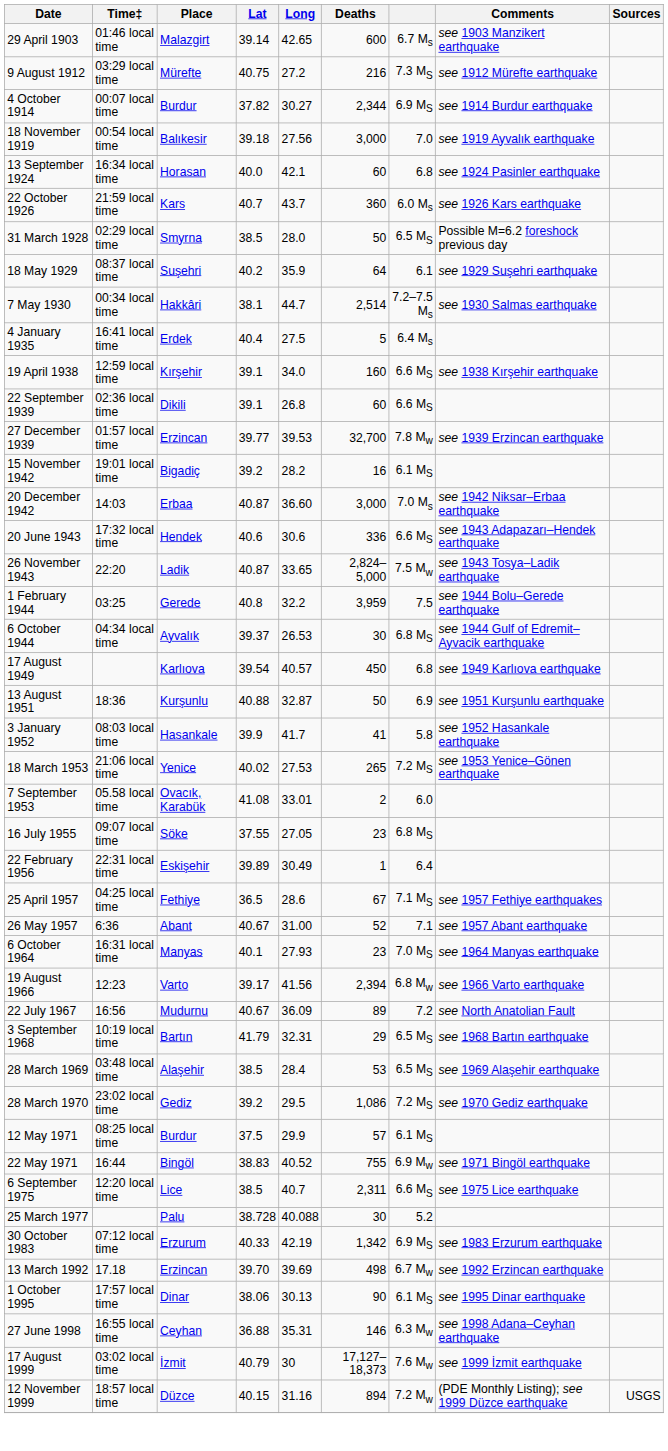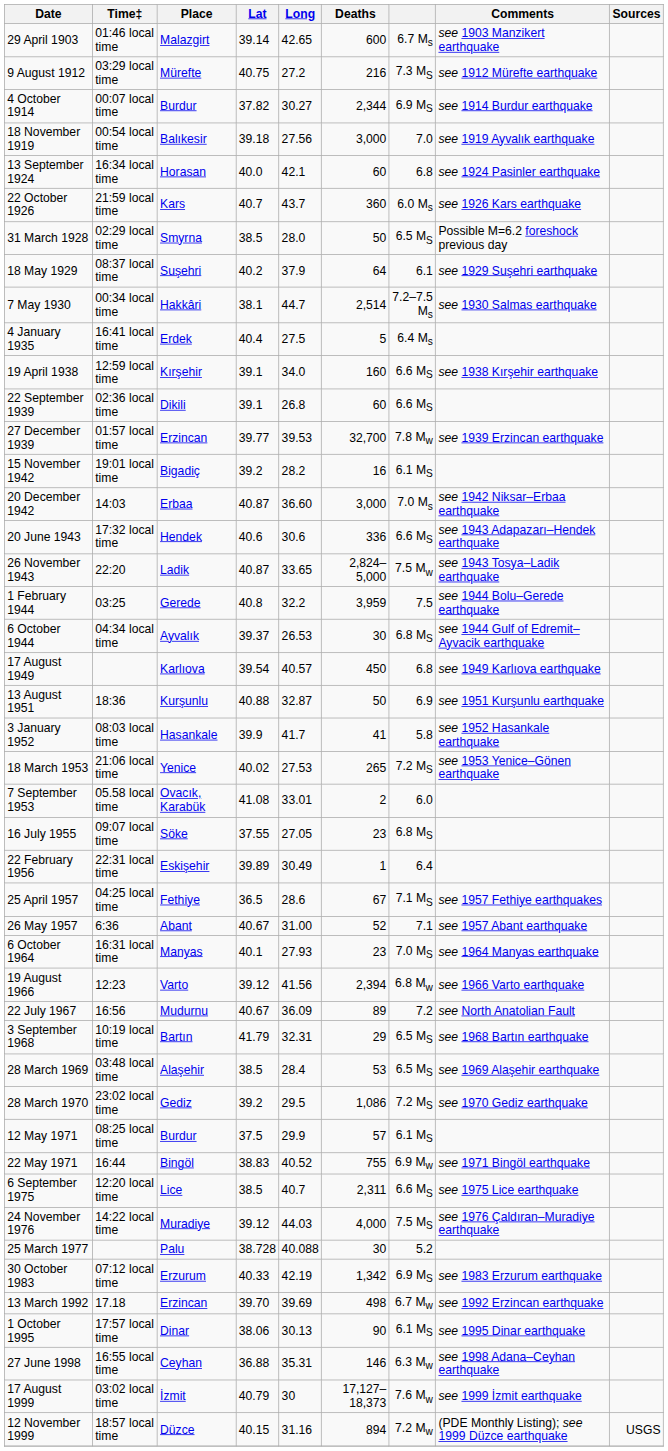 <table class="wikitable sortable">
 <tr>
 <th>Date</th>
 <th>Time‡</th>
 <th>Place</th>
 <th><a href='#'>Lat</a></th>
 <th><a href='#'>Long</a></th>
 <th data-sort-type=number>Deaths</th>
 <th></th>
 <th>Comments</th>
 <th>Sources<br></th>
 </tr>
 <tr>
 <td>29 April 1903</td>
 <td>01:46 local time</td>
 <td><a href='#'>Malazgirt</a></td>
 <td>39.14</td>
 <td>42.65</td>
 <td align="right">600</td>
 <td align="right">6.7 M<sub>s</sub></td>
 <td><em>see</em> <a href='#'>1903 Manzikert earthquake</a></td>
 <td align="right"></td>
 </tr>
 <tr>
 <td>9 August 1912</td>
 <td>03:29 local time</td>
 <td><a href='#'>Mürefte</a></td>
 <td>40.75</td>
 <td>27.2</td>
 <td align="right">216</td>
 <td align="right">7.3 M<sub>S</sub></td>
 <td><em>see</em> <a href='#'>1912 Mürefte earthquake</a></td>
 <td align="right"></td>
 </tr>
 <tr>
 <td>4 October 1914</td>
 <td>00:07 local time</td>
 <td><a href='#'>Burdur</a></td>
 <td>37.82</td>
 <td>30.27</td>
 <td align="right">2,344</td>
 <td align="right">6.9 M<sub>S</sub></td>
 <td><em>see</em> <a href='#'>1914 Burdur earthquake</a></td>
 <td align="right"></td>
 </tr>
 <tr>
 <td>18 November 1919</td>
 <td>00:54 local time</td>
 <td><a href='#'>Balıkesir</a></td>
 <td>39.18</td>
 <td>27.56</td>
 <td align="right">3,000</td>
 <td align="right">7.0 </td>
 <td><em>see</em> <a href='#'>1919 Ayvalık earthquake</a></td>
 <td align="right"></td>
 </tr>
 <tr>
 <td>13 September 1924</td>
 <td>16:34 local time</td>
 <td><a href='#'>Horasan</a></td>
 <td>40.0</td>
 <td>42.1</td>
 <td align="right">60</td>
 <td align="right">6.8</td>
 <td><em>see</em> <a href='#'>1924 Pasinler earthquake</a></td>
 <td align="right"></td>
 </tr>
 <tr>
 <td>22 October 1926</td>
 <td>21:59 local time</td>
 <td><a href='#'>Kars</a></td>
 <td>40.7</td>
 <td>43.7</td>
 <td align="right">360</td>
 <td align="right">6.0 M<sub>s</sub></td>
 <td><em>see</em> <a href='#'>1926 Kars earthquake</a></td>
 <td align="right"></td>
 </tr>
 <tr>
 <td>31 March 1928</td>
 <td>02:29 local time</td>
 <td><a href='#'>Smyrna</a></td>
 <td>38.5</td>
 <td>28.0</td>
 <td align="right">50</td>
 <td align="right">6.5 M<sub>S</sub></td>
 <td>Possible M=6.2 <a href='#'>foreshock</a> previous day</td>
 <td align="right"></td>
 </tr>
 <tr>
 <td>18 May 1929</td>
 <td>08:37 local time</td>
 <td><a href='#'>Suşehri</a></td>
 <td>40.2</td>
-<td>35.9</td>
+<td>37.9</td>
 <td align="right">64</td>
 <td align="right">6.1</td>
 <td><em>see</em> <a href='#'>1929 Suşehri earthquake</a></td>
 <td align="right"></td>
 </tr>
 <tr>
 <td>7 May 1930</td>
 <td>00:34 local time</td>
 <td><a href='#'>Hakkâri</a></td>
 <td>38.1</td>
 <td>44.7</td>
 <td align="right">2,514</td>
 <td align="right">7.2–7.5 M<sub>s</sub></td>
 <td><em>see</em> <a href='#'>1930 Salmas earthquake</a></td>
 <td align="right"></td>
 </tr>
 <tr>
 <td>4 January 1935</td>
 <td>16:41 local time</td>
 <td><a href='#'>Erdek</a></td>
 <td>40.4</td>
 <td>27.5</td>
 <td align="right">5</td>
 <td align="right">6.4 M<sub>s</sub></td>
 <td></td>
 <td align="right"></td>
 </tr>
 <tr>
 <td>19 April 1938</td>
 <td>12:59 local time</td>
 <td><a href='#'>Kırşehir</a></td>
 <td>39.1</td>
 <td>34.0</td>
 <td align="right">160</td>
 <td align="right">6.6 M<sub>S</sub></td>
 <td><em>see</em> <a href='#'>1938 Kırşehir earthquake</a></td>
 <td align="right"></td>
 </tr>
 <tr>
 <td>22 September 1939</td>
 <td>02:36 local time</td>
 <td><a href='#'>Dikili</a></td>
 <td>39.1</td>
 <td>26.8</td>
 <td align="right">60</td>
 <td align="right">6.6 M<sub>S</sub></td>
 <td></td>
 <td align="right"></td>
 </tr>
 <tr>
 <td>27 December 1939</td>
 <td>01:57 local time</td>
 <td><a href='#'>Erzincan</a></td>
 <td>39.77</td>
 <td>39.53</td>
 <td align="right">32,700</td>
 <td align="right">7.8 M<sub>w</sub></td>
 <td><em>see</em> <a href='#'>1939 Erzincan earthquake</a></td>
 <td align="right"></td>
 </tr>
 <tr>
 <td>15 November 1942</td>
 <td>19:01 local time</td>
 <td><a href='#'>Bigadiç</a></td>
 <td>39.2</td>
 <td>28.2</td>
 <td align="right">16</td>
 <td align="right">6.1 M<sub>S</sub></td>
 <td></td>
 <td align="right"></td>
 </tr>
 <tr>
 <td>20 December 1942</td>
 <td>14:03</td>
 <td><a href='#'>Erbaa</a></td>
 <td>40.87</td>
 <td>36.60</td>
 <td align="right">3,000</td>
 <td align="right">7.0 M<sub>s</sub></td>
 <td><em>see</em> <a href='#'>1942 Niksar–Erbaa earthquake</a></td>
 <td align="right"></td>
 </tr>
 <tr>
 <td>20 June 1943</td>
 <td>17:32 local time</td>
 <td><a href='#'>Hendek</a></td>
 <td>40.6</td>
 <td>30.6</td>
 <td align="right">336</td>
 <td align="right">6.6 M<sub>S</sub></td>
 <td><em>see</em> <a href='#'>1943 Adapazarı–Hendek earthquake</a></td>
 <td align="right"></td>
 </tr>
 <tr>
 <td>26 November 1943</td>
 <td>22:20</td>
 <td><a href='#'>Ladik</a></td>
 <td>40.87</td>
 <td>33.65</td>
 <td align="right">2,824–5,000</td>
 <td align="right">7.5 M<sub>w</sub></td>
 <td><em>see</em> <a href='#'>1943 Tosya–Ladik earthquake</a></td>
 <td align="right"></td>
 </tr>
 <tr>
 <td>1 February 1944</td>
 <td>03:25</td>
 <td><a href='#'>Gerede</a></td>
 <td>40.8</td>
 <td>32.2</td>
 <td align="right">3,959</td>
 <td align="right">7.5</td>
 <td><em>see</em> <a href='#'>1944 Bolu–Gerede earthquake</a></td>
 <td align="right"></td>
 </tr>
 <tr>
 <td> 6 October 1944</td>
 <td>04:34 local time</td>
 <td><a href='#'>Ayvalık</a></td>
 <td>39.37</td>
 <td>26.53</td>
 <td align="right">30</td>
 <td align="right">6.8 M<sub>S</sub></td>
 <td><em>see</em> <a href='#'>1944 Gulf of Edremit–Ayvacik earthquake</a></td>
 <td align="right"></td>
 </tr>
 <tr>
 <td>17 August 1949</td>
 <td></td>
 <td><a href='#'>Karlıova</a></td>
 <td>39.54</td>
 <td>40.57</td>
 <td align="right">450</td>
 <td align="right">6.8</td>
 <td><em>see</em> <a href='#'>1949 Karlıova earthquake</a></td>
 <td align="right"></td>
 </tr>
 <tr>
 <td>13 August 1951</td>
 <td>18:36</td>
 <td><a href='#'>Kurşunlu</a></td>
 <td>40.88</td>
 <td>32.87</td>
 <td align="right">50</td>
 <td align="right">6.9</td>
 <td><em>see</em> <a href='#'>1951 Kurşunlu earthquake</a></td>
 <td align="right"></td>
 </tr>
 <tr>
 <td>3 January 1952</td>
 <td>08:03 local time</td>
 <td><a href='#'>Hasankale</a></td>
 <td>39.9</td>
 <td>41.7</td>
 <td align="right">41</td>
 <td align="right">5.8</td>
 <td><em>see</em> <a href='#'>1952 Hasankale earthquake</a></td>
 <td align="right"></td>
 </tr>
 <tr>
 <td>18 March 1953</td>
 <td>21:06 local time</td>
 <td><a href='#'>Yenice</a></td>
 <td>40.02</td>
 <td>27.53</td>
 <td align="right">265</td>
 <td align="right">7.2 M<sub>S</sub></td>
 <td><em>see</em> <a href='#'>1953 Yenice–Gönen earthquake</a></td>
 <td align="right"></td>
 </tr>
 <tr>
 <td>7 September 1953</td>
 <td>05.58 local time</td>
 <td><a href='#'>Ovacık, Karabük</a></td>
 <td>41.08</td>
 <td>33.01</td>
 <td align="right">2</td>
 <td align="right">6.0 </td>
 <td></td>
 <td align="right"></td>
 </tr>
 <tr>
 <td>16 July 1955</td>
 <td>09:07 local time</td>
 <td><a href='#'>Söke</a></td>
 <td>37.55</td>
 <td>27.05</td>
 <td align="right">23</td>
 <td align="right">6.8 M<sub>S</sub></td>
 <td></td>
 <td align="right"></td>
 </tr>
 <tr>
 <td>22 February 1956</td>
 <td>22:31 local time</td>
 <td><a href='#'>Eskişehir</a></td>
 <td>39.89</td>
 <td>30.49</td>
 <td align="right">1</td>
 <td align="right">6.4 </td>
 <td></td>
 <td align="right"></td>
 </tr>
 <tr>
 <td>25 April 1957</td>
 <td>04:25 local time</td>
 <td><a href='#'>Fethiye</a></td>
 <td>36.5</td>
 <td>28.6</td>
 <td align="right">67</td>
 <td align="right">7.1 M<sub>S</sub></td>
 <td><em>see</em> <a href='#'>1957 Fethiye earthquakes</a></td>
 <td align="right"></td>
 </tr>
 <tr>
 <td>26 May 1957</td>
 <td>6:36</td>
 <td><a href='#'>Abant</a></td>
 <td>40.67</td>
 <td>31.00</td>
 <td align="right">52</td>
 <td align="right">7.1</td>
 <td><em>see</em> <a href='#'>1957 Abant earthquake</a></td>
 <td align="right"></td>
 </tr>
 <tr>
 <td>6 October 1964</td>
 <td>16:31 local time</td>
 <td><a href='#'>Manyas</a></td>
 <td>40.1</td>
 <td>27.93</td>
 <td align="right">23</td>
 <td align="right">7.0 M<sub>S</sub></td>
 <td><em>see</em> <a href='#'>1964 Manyas earthquake</a></td>
 <td align="right"></td>
 </tr>
 <tr>
 <td>19 August 1966</td>
 <td>12:23</td>
 <td><a href='#'>Varto</a></td>
-<td>39.17</td>
+<td>39.12</td>
 <td>41.56</td>
 <td align="right">2,394</td>
 <td align="right">6.8 M<sub>w</sub></td>
 <td><em>see</em> <a href='#'>1966 Varto earthquake</a></td>
 <td align="right"></td>
 </tr>
 <tr>
 <td>22 July 1967</td>
 <td>16:56</td>
 <td><a href='#'>Mudurnu</a></td>
 <td>40.67</td>
 <td>36.09</td>
 <td align="right">89</td>
 <td align="right">7.2</td>
 <td><em>see</em> <a href='#'>North Anatolian Fault</a></td>
 <td align="right"></td>
 </tr>
 <tr>
 <td>3 September 1968</td>
 <td>10:19 local time</td>
 <td><a href='#'>Bartın</a></td>
 <td>41.79</td>
 <td>32.31</td>
 <td align="right">29</td>
 <td align="right">6.5 M<sub>S</sub></td>
 <td><em>see</em> <a href='#'>1968 Bartın earthquake</a></td>
 <td align="right"></td>
 </tr>
 <tr>
 <td>28 March 1969</td>
 <td>03:48 local time</td>
 <td><a href='#'>Alaşehir</a></td>
 <td>38.5</td>
 <td>28.4</td>
 <td align="right">53</td>
 <td align="right">6.5 M<sub>S</sub></td>
 <td><em>see</em> <a href='#'>1969 Alaşehir earthquake</a></td>
 <td align="right"></td>
 </tr>
 <tr>
 <td>28 March 1970</td>
 <td>23:02 local time</td>
 <td><a href='#'>Gediz</a></td>
 <td>39.2</td>
 <td>29.5</td>
 <td align="right">1,086</td>
 <td align="right">7.2 M<sub>S</sub></td>
 <td><em>see</em> <a href='#'>1970 Gediz earthquake</a></td>
 <td align="right"></td>
 </tr>
 <tr>
 <td>12 May 1971</td>
 <td>08:25 local time</td>
 <td><a href='#'>Burdur</a></td>
 <td>37.5</td>
 <td>29.9</td>
 <td align="right">57</td>
 <td align="right">6.1 M<sub>S</sub></td>
 <td></td>
 <td align="right"></td>
 </tr>
 <tr>
 <td>22 May 1971</td>
 <td>16:44</td>
 <td><a href='#'>Bingöl</a></td>
 <td>38.83</td>
 <td>40.52</td>
 <td align="right">755</td>
 <td align="right">6.9 M<sub>w</sub></td>
 <td><em>see</em> <a href='#'>1971 Bingöl earthquake</a></td>
 <td align="right"></td>
 </tr>
 <tr>
 <td>6 September 1975</td>
 <td>12:20 local time</td>
 <td><a href='#'>Lice</a></td>
 <td>38.5</td>
 <td>40.7</td>
 <td align="right">2,311</td>
 <td align="right">6.6 M<sub>S</sub></td>
 <td><em>see</em> <a href='#'>1975 Lice earthquake</a></td>
 <td align="right"></td>
 </tr>
 <tr>
+<td>24 November 1976</td>
+<td>14:22 local time</td>
+<td><a href='#'>Muradiye</a></td>
+<td>39.12</td>
+<td>44.03</td>
+<td align="right">4,000</td>
+<td align="right">7.5 M<sub>S</sub></td>
+<td><em>see</em> <a href='#'>1976 Çaldıran–Muradiye earthquake</a></td>
+<td align="right"></td>
+</tr>
+<tr>
 <td>25 March 1977</td>
 <td></td>
 <td><a href='#'>Palu</a></td>
 <td>38.728</td>
 <td>40.088</td>
 <td align="right">30</td>
 <td align="right">5.2 </td>
 <td></td>
 <td align="right"></td>
 </tr>
 <tr>
 <td>30 October 1983</td>
 <td>07:12 local time</td>
 <td><a href='#'>Erzurum</a></td>
 <td>40.33</td>
 <td>42.19</td>
 <td align="right">1,342</td>
 <td align="right">6.9 M<sub>S</sub></td>
 <td><em>see</em> <a href='#'>1983 Erzurum earthquake</a></td>
 <td align="right"></td>
 </tr>
 <tr>
 <td>13 March 1992</td>
 <td>17.18</td>
 <td><a href='#'>Erzincan</a></td>
 <td>39.70</td>
 <td>39.69</td>
 <td align="right">498</td>
 <td align="right">6.7 M<sub>w</sub></td>
 <td><em>see</em> <a href='#'>1992 Erzincan earthquake</a></td>
 <td align="right"></td>
 </tr>
 <tr>
 <td>1 October 1995</td>
 <td>17:57 local time</td>
 <td><a href='#'>Dinar</a></td>
 <td>38.06</td>
 <td>30.13</td>
 <td align="right">90</td>
 <td align="right">6.1 M<sub>S</sub></td>
 <td><em>see</em> <a href='#'>1995 Dinar earthquake</a></td>
 <td align="right"></td>
 </tr>
 <tr>
 <td>27 June 1998</td>
 <td>16:55 local time</td>
 <td><a href='#'>Ceyhan</a></td>
 <td>36.88</td>
 <td>35.31</td>
 <td align="right">146</td>
 <td align="right">6.3 M<sub>w</sub></td>
 <td><em>see</em> <a href='#'>1998 Adana–Ceyhan earthquake</a></td>
 <td align="right"></td>
 </tr>
 <tr>
 <td>17 August 1999</td>
 <td>03:02 local time</td>
 <td><a href='#'>İzmit</a></td>
 <td>40.79</td>
 <td>30</td>
 <td align="right">17,127–18,373</td>
 <td align="right">7.6 M<sub>w</sub></td>
 <td><em>see</em> <a href='#'>1999 İzmit earthquake</a></td>
 <td align="right"></td>
 </tr>
 <tr>
 <td>12 November 1999</td>
 <td>18:57 local time</td>
 <td><a href='#'>Düzce</a></td>
 <td>40.15</td>
 <td>31.16</td>
 <td align="right">894</td>
 <td align="right">7.2 M<sub>w</sub></td>
 <td>(PDE Monthly Listing); <em>see</em> <a href='#'>1999 Düzce earthquake</a></td>
 <td align="right">USGS</td>
 </tr>
 <tr>
 </tr>
 </table>
